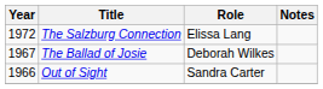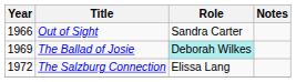 <table class="wikitable sortable">
 <tr>
 <th>Year</th>
 <th>Title</th>
 <th>Role</th>
 <th class="unsortable">Notes</th>
 </tr>
 <tr>
+<td>1966</td>
+<td><em><a href='#'>Out of Sight</a></em></td>
+<td>Sandra Carter</td>
+<td></td>
+</tr>
+<tr>
+<td>1969</td>
+<td><em><a href='#'>The Ballad of Josie</a></em></td>
+<td style="background: paleturquoise;">Deborah Wilkes</td>
+<td></td>
+</tr>
+<tr>
 <td>1972</td>
 <td><em><a href='#'>The Salzburg Connection</a></em></td>
 <td>Elissa Lang</td>
 <td></td>
 </tr>
 <tr>
-<td>1967</td>
-<td><em><a href='#'>The Ballad of Josie</a></em></td>
-<td>Deborah Wilkes</td>
-<td></td>
-</tr>
-<tr>
-<td>1966</td>
-<td><em><a href='#'>Out of Sight</a></em></td>
-<td>Sandra Carter</td>
-<td></td>
-</tr>
-<tr>
 </tr>
 </table>
